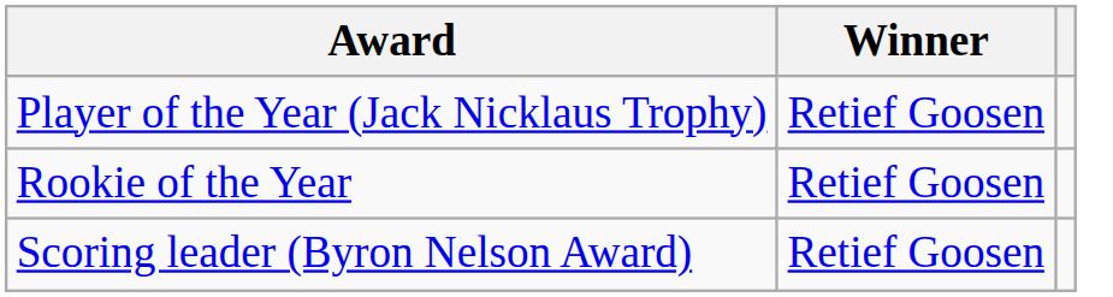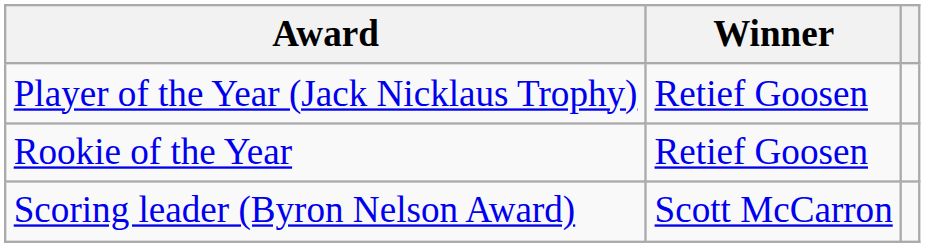 <table class="wikitable">
 <tr>
 <th>Award</th>
 <th>Winner</th>
 <th></th>
 </tr>
 <tr>
 <td><a href='#'>Player of the Year (Jack Nicklaus Trophy)</a></td>
 <td> <a href='#'>Retief Goosen</a></td>
 <td></td>
 </tr>
 <tr>
 <td><a href='#'>Rookie of the Year</a></td>
 <td> <a href='#'>Retief Goosen</a></td>
 <td></td>
 </tr>
 <tr>
 <td><a href='#'>Scoring leader (Byron Nelson Award)</a></td>
-<td> <a href='#'>Retief Goosen</a></td>
+<td> <a href='#'>Scott McCarron</a></td>
 <td></td>
 </tr>
 </table>
